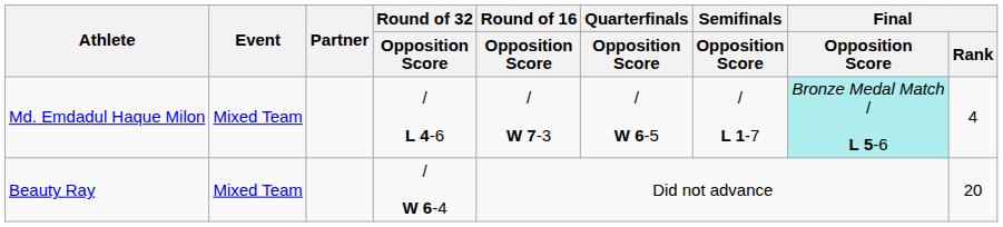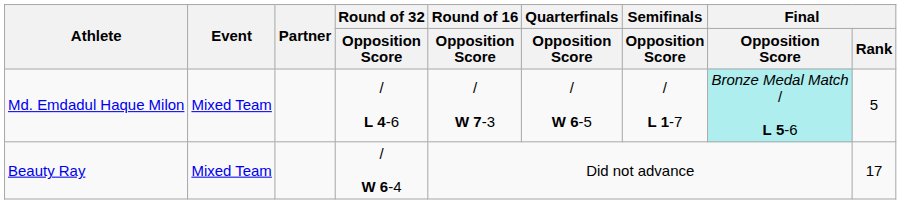 <table class="wikitable" border="1" style="font-size:90%">
 <tr>
 <th rowspan=2>Athlete</th>
 <th rowspan=2>Event</th>
 <th rowspan=2>Partner</th>
 <th>Round of 32</th>
 <th>Round of 16</th>
 <th>Quarterfinals</th>
 <th>Semifinals</th>
 <th colspan=2>Final</th>
 </tr>
 <tr>
 <th>Opposition<br>Score</th>
 <th>Opposition<br>Score</th>
 <th>Opposition<br>Score</th>
 <th>Opposition<br>Score</th>
 <th>Opposition<br>Score</th>
 <th>Rank</th>
 </tr>
 <tr>
 <td><a href='#'>Md. Emdadul Haque Milon</a></td>
 <td><a href='#'>Mixed Team</a></td>
 <td></td>
 <td align=center>/ <br>  <br> <strong>L</strong> <strong>4</strong>-6</td>
 <td align=center>/ <br>  <br> <strong>W</strong> <strong>7</strong>-3</td>
 <td align=center>/ <br>  <br> <strong>W</strong> <strong>6</strong>-5</td>
 <td align=center>/ <br>  <br> <strong>L</strong> <strong>1</strong>-7</td>
 <td align=center style="background: paleturquoise;"><em>Bronze Medal Match</em><br>/ <br>  <br> <strong>L</strong> <strong>5</strong>-6</td>
-<td align=center>4</td>
+<td align=center>5</td>
 </tr>
 <tr>
 <td><a href='#'>Beauty Ray</a></td>
 <td><a href='#'>Mixed Team</a></td>
 <td></td>
 <td align=center>/ <br>  <br> <strong>W</strong> <strong>6</strong>-4</td>
 <td colspan=4 align=center>Did not advance</td>
-<td align=center>20</td>
+<td align=center>17</td>
 </tr>
 </table>
